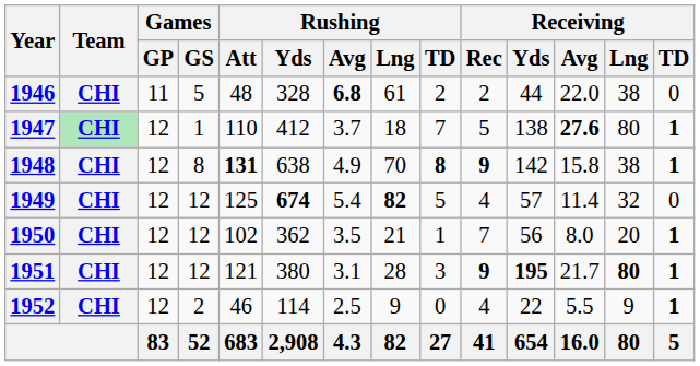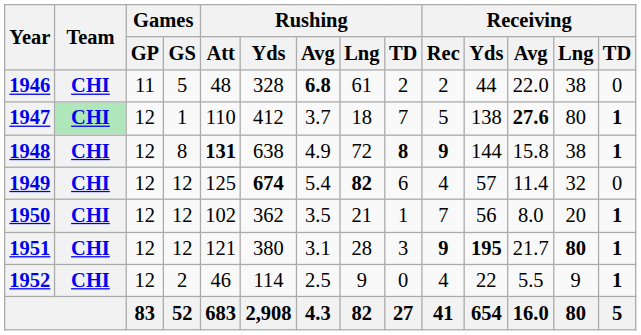 <table class="wikitable" style="text-align:center;">
 <tr>
 <th rowspan="2">Year</th>
 <th rowspan="2">Team</th>
 <th colspan="2">Games</th>
 <th colspan="5">Rushing</th>
 <th colspan="5">Receiving</th>
 </tr>
 <tr>
 <th>GP</th>
 <th>GS</th>
 <th>Att</th>
 <th>Yds</th>
 <th>Avg</th>
 <th>Lng</th>
 <th>TD</th>
 <th>Rec</th>
 <th>Yds</th>
 <th>Avg</th>
 <th>Lng</th>
 <th>TD</th>
 </tr>
 <tr>
 <th><a href='#'>1946</a></th>
 <th><a href='#'>CHI</a></th>
 <td>11</td>
 <td>5</td>
 <td>48</td>
 <td>328</td>
 <td><strong>6.8</strong></td>
 <td>61</td>
 <td>2</td>
 <td>2</td>
 <td>44</td>
 <td>22.0</td>
 <td>38</td>
 <td>0</td>
 </tr>
 <tr>
 <th><a href='#'>1947</a></th>
 <th style="background:#afe6ba; width:3em;"><a href='#'>CHI</a></th>
 <td>12</td>
 <td>1</td>
 <td>110</td>
 <td>412</td>
 <td>3.7</td>
 <td>18</td>
 <td>7</td>
 <td>5</td>
 <td>138</td>
 <td><strong>27.6</strong></td>
 <td>80</td>
 <td><strong>1</strong></td>
 </tr>
 <tr>
 <th><a href='#'>1948</a></th>
 <th><a href='#'>CHI</a></th>
 <td>12</td>
 <td>8</td>
 <td><strong>131</strong></td>
 <td>638</td>
 <td>4.9</td>
-<td>70</td>
+<td>72</td>
 <td><strong>8</strong></td>
 <td><strong>9</strong></td>
-<td>142</td>
+<td>144</td>
 <td>15.8</td>
 <td>38</td>
 <td><strong>1</strong></td>
 </tr>
 <tr>
 <th><a href='#'>1949</a></th>
 <th><a href='#'>CHI</a></th>
 <td>12</td>
 <td>12</td>
 <td>125</td>
 <td><strong>674</strong></td>
 <td>5.4</td>
 <td><strong>82</strong></td>
-<td>5</td>
+<td>6</td>
 <td>4</td>
 <td>57</td>
 <td>11.4</td>
 <td>32</td>
 <td>0</td>
 </tr>
 <tr>
 <th><a href='#'>1950</a></th>
 <th><a href='#'>CHI</a></th>
 <td>12</td>
 <td>12</td>
 <td>102</td>
 <td>362</td>
 <td>3.5</td>
 <td>21</td>
 <td>1</td>
 <td>7</td>
 <td>56</td>
 <td>8.0</td>
 <td>20</td>
 <td><strong>1</strong></td>
 </tr>
 <tr>
 <th><a href='#'>1951</a></th>
 <th><a href='#'>CHI</a></th>
 <td>12</td>
 <td>12</td>
 <td>121</td>
 <td>380</td>
 <td>3.1</td>
 <td>28</td>
 <td>3</td>
 <td><strong>9</strong></td>
 <td><strong>195</strong></td>
 <td>21.7</td>
 <td><strong>80</strong></td>
 <td><strong>1</strong></td>
 </tr>
 <tr>
 <th><a href='#'>1952</a></th>
 <th><a href='#'>CHI</a></th>
 <td>12</td>
 <td>2</td>
 <td>46</td>
 <td>114</td>
 <td>2.5</td>
 <td>9</td>
 <td>0</td>
 <td>4</td>
 <td>22</td>
 <td>5.5</td>
 <td>9</td>
 <td><strong>1</strong></td>
 </tr>
 <tr>
 <th colspan="2"></th>
 <th>83</th>
 <th>52</th>
 <th>683</th>
 <th>2,908</th>
 <th>4.3</th>
 <th>82</th>
 <th>27</th>
 <th>41</th>
 <th>654</th>
 <th>16.0</th>
 <th>80</th>
 <th>5</th>
 </tr>
 </table>
